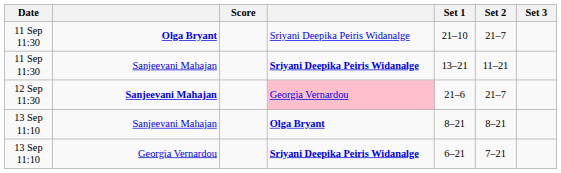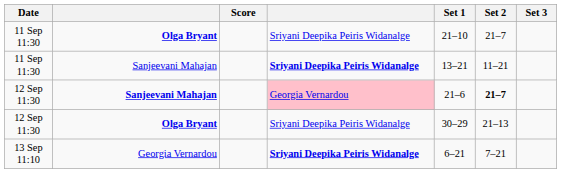 <table class="wikitable" style="text-align: center; font-size:90%">
 <tr>
 <th width="60">Date</th>
 <th align="right" width="225"></th>
 <th width="60">Score</th>
 <th align="left" width="225"></th>
 <th width="50">Set 1</th>
 <th width="50">Set 2</th>
 <th width="50">Set 3</th>
 </tr>
 <tr>
 <td>11 Sep<br>11:30</td>
 <td align="right"><strong><a href='#'>Olga Bryant</a> </strong></td>
 <td align="center"></td>
 <td align="left"> <a href='#'>Sriyani Deepika Peiris Widanalge</a></td>
 <td>21–10</td>
 <td>21–7</td>
 <td></td>
 </tr>
 <tr>
 <td>11 Sep<br>11:30</td>
 <td align="right"><a href='#'>Sanjeevani Mahajan</a> </td>
 <td align="center"></td>
 <td align="left"><strong> <a href='#'>Sriyani Deepika Peiris Widanalge</a></strong></td>
 <td>13–21</td>
 <td>11–21</td>
 <td></td>
 </tr>
 <tr>
 <td>12 Sep<br>11:30</td>
 <td align="right"><strong><a href='#'>Sanjeevani Mahajan</a> </strong></td>
 <td align="center"></td>
 <td align="left" style="background: pink;"> <a href='#'>Georgia Vernardou</a></td>
 <td>21–6</td>
-<td>21–7</td>
+<td><strong>21–7</strong></td>
 <td></td>
 </tr>
 <tr>
-<td>13 Sep<br>11:10</td>
-<td align="right"><a href='#'>Sanjeevani Mahajan</a> </td>
+<td>12 Sep<br>11:30</td>
+<td align="right"><strong><a href='#'>Olga Bryant</a> </strong></td>
 <td align="center"></td>
-<td align="left"><strong> <a href='#'>Olga Bryant</a></strong></td>
-<td>8–21</td>
-<td>8–21</td>
+<td align="left"> <a href='#'>Sriyani Deepika Peiris Widanalge</a></td>
+<td>30–29</td>
+<td>21–13</td>
 <td></td>
 </tr>
 <tr>
 <td>13 Sep<br>11:10</td>
 <td align="right"><a href='#'>Georgia Vernardou</a> </td>
 <td align="center"></td>
 <td align="left"><strong> <a href='#'>Sriyani Deepika Peiris Widanalge</a></strong></td>
 <td>6–21</td>
 <td>7–21</td>
 <td></td>
 </tr>
 </table>
